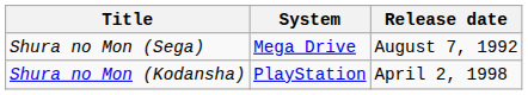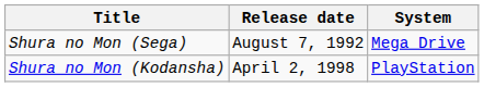 <table class="wikitable sortable">
 <tr>
 <th>Title</th>
+<th>Release date</th>
 <th>System</th>
-<th>Release date</th>
 </tr>
 <tr>
 <td><em>Shura no Mon (Sega)</em></td>
+<td>August 7, 1992</td>
 <td><a href='#'>Mega Drive</a></td>
-<td>August 7, 1992</td>
 </tr>
 <tr>
 <td><em><a href='#'>Shura no Mon</a> (Kodansha)</em></td>
+<td>April 2, 1998</td>
 <td><a href='#'>PlayStation</a></td>
-<td>April 2, 1998</td>
 </tr>
 </table>
